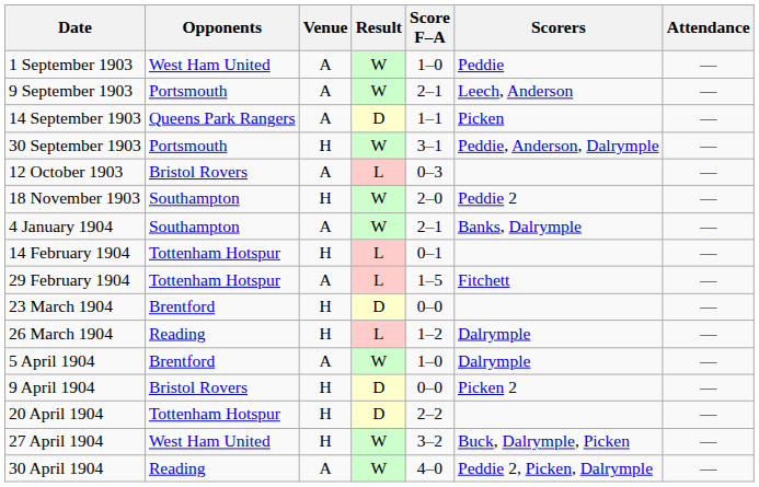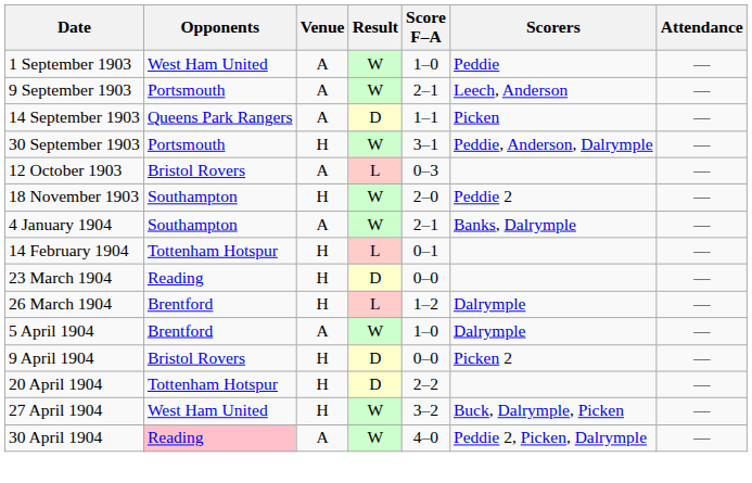 <table class="wikitable plainrowheaders" style="text-align:center">
 <tr>
 <th scope="col">Date</th>
 <th scope="col">Opponents</th>
 <th scope="col">Venue</th>
 <th scope="col">Result</th>
 <th scope="col">Score<br>F–A</th>
 <th scope="col">Scorers</th>
 <th scope="col">Attendance</th>
 </tr>
 <tr>
 <td align="left">1 September 1903</td>
 <td align="left"><a href='#'>West Ham United</a></td>
 <td>A</td>
 <td style="background-color:#CCFFCC">W</td>
 <td>1–0</td>
 <td align="left"><a href='#'>Peddie</a></td>
 <td>—</td>
 </tr>
 <tr>
 <td align="left">9 September 1903</td>
 <td align="left"><a href='#'>Portsmouth</a></td>
 <td>A</td>
 <td style="background-color:#CCFFCC">W</td>
 <td>2–1</td>
 <td align="left"><a href='#'>Leech</a>, <a href='#'>Anderson</a></td>
 <td>—</td>
 </tr>
 <tr>
 <td align="left">14 September 1903</td>
 <td align="left"><a href='#'>Queens Park Rangers</a></td>
 <td>A</td>
 <td style="background-color:#FFFFCC">D</td>
 <td>1–1</td>
 <td align="left"><a href='#'>Picken</a></td>
 <td>—</td>
 </tr>
 <tr>
 <td align="left">30 September 1903</td>
 <td align="left"><a href='#'>Portsmouth</a></td>
 <td>H</td>
 <td style="background-color:#CCFFCC">W</td>
 <td>3–1</td>
 <td align="left"><a href='#'>Peddie</a>, <a href='#'>Anderson</a>, <a href='#'>Dalrymple</a></td>
 <td>—</td>
 </tr>
 <tr>
 <td align="left">12 October 1903</td>
 <td align="left"><a href='#'>Bristol Rovers</a></td>
 <td>A</td>
 <td style="background-color:#FFCCCC">L</td>
 <td>0–3</td>
 <td align="left"></td>
 <td>—</td>
 </tr>
 <tr>
 <td align="left">18 November 1903</td>
 <td align="left"><a href='#'>Southampton</a></td>
 <td>H</td>
 <td style="background-color:#CCFFCC">W</td>
 <td>2–0</td>
 <td align="left"><a href='#'>Peddie</a> 2</td>
 <td>—</td>
 </tr>
 <tr>
 <td align="left">4 January 1904</td>
 <td align="left"><a href='#'>Southampton</a></td>
 <td>A</td>
 <td style="background-color:#CCFFCC">W</td>
 <td>2–1</td>
 <td align="left"><a href='#'>Banks</a>, <a href='#'>Dalrymple</a></td>
 <td>—</td>
 </tr>
 <tr>
 <td align="left">14 February 1904</td>
 <td align="left"><a href='#'>Tottenham Hotspur</a></td>
 <td>H</td>
 <td style="background-color:#FFCCCC">L</td>
 <td>0–1</td>
 <td align="left"></td>
 <td>—</td>
 </tr>
 <tr>
-<td align="left">29 February 1904</td>
-<td align="left"><a href='#'>Tottenham Hotspur</a></td>
-<td>A</td>
-<td style="background-color:#FFCCCC">L</td>
-<td>1–5</td>
-<td align="left"><a href='#'>Fitchett</a></td>
-<td>—</td>
-</tr>
-<tr>
 <td align="left">23 March 1904</td>
-<td align="left"><a href='#'>Brentford</a></td>
+<td align="left"><a href='#'>Reading</a></td>
 <td>H</td>
 <td style="background-color:#FFFFCC">D</td>
 <td>0–0</td>
 <td align="left"></td>
 <td>—</td>
 </tr>
 <tr>
 <td align="left">26 March 1904</td>
-<td align="left"><a href='#'>Reading</a></td>
+<td align="left"><a href='#'>Brentford</a></td>
 <td>H</td>
 <td style="background-color:#FFCCCC">L</td>
 <td>1–2</td>
 <td align="left"><a href='#'>Dalrymple</a></td>
 <td>—</td>
 </tr>
 <tr>
 <td align="left">5 April 1904</td>
 <td align="left"><a href='#'>Brentford</a></td>
 <td>A</td>
 <td style="background-color:#CCFFCC">W</td>
 <td>1–0</td>
 <td align="left"><a href='#'>Dalrymple</a></td>
 <td>—</td>
 </tr>
 <tr>
 <td align="left">9 April 1904</td>
 <td align="left"><a href='#'>Bristol Rovers</a></td>
 <td>H</td>
 <td style="background-color:#FFFFCC">D</td>
 <td>0–0</td>
 <td align="left"><a href='#'>Picken</a> 2</td>
 <td>—</td>
 </tr>
 <tr>
 <td align="left">20 April 1904</td>
 <td align="left"><a href='#'>Tottenham Hotspur</a></td>
 <td>H</td>
 <td style="background-color:#FFFFCC">D</td>
 <td>2–2</td>
 <td align="left"></td>
 <td>—</td>
 </tr>
 <tr>
 <td align="left">27 April 1904</td>
 <td align="left"><a href='#'>West Ham United</a></td>
 <td>H</td>
 <td style="background-color:#CCFFCC">W</td>
 <td>3–2</td>
 <td align="left"><a href='#'>Buck</a>, <a href='#'>Dalrymple</a>, <a href='#'>Picken</a></td>
 <td>—</td>
 </tr>
 <tr>
 <td align="left">30 April 1904</td>
-<td align="left"><a href='#'>Reading</a></td>
+<td align="left" style="background: pink;"><a href='#'>Reading</a></td>
 <td>A</td>
 <td style="background-color:#CCFFCC">W</td>
 <td>4–0</td>
 <td align="left"><a href='#'>Peddie</a> 2, <a href='#'>Picken</a>, <a href='#'>Dalrymple</a></td>
 <td>—</td>
 </tr>
 </table>
